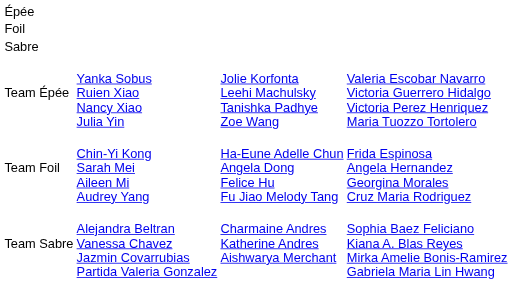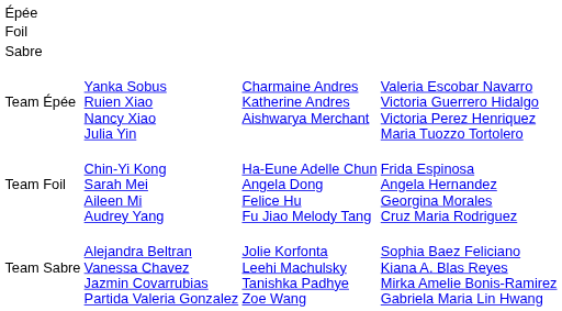 <table>
 <tr>
 <td rowspan="2">Épée</td>
 <td rowspan="2"></td>
 <td rowspan="2"></td>
 <td></td>
 </tr>
 <tr>
 <td></td>
 </tr>
 <tr>
 <td rowspan="2">Foil</td>
 <td rowspan="2"></td>
 <td rowspan="2"></td>
 <td></td>
 </tr>
 <tr>
 <td></td>
 </tr>
 <tr>
 <td rowspan="2">Sabre</td>
 <td rowspan="2"></td>
 <td rowspan="2"></td>
 <td></td>
 </tr>
 <tr>
 <td></td>
 </tr>
 <tr>
 <td>Team Épée</td>
 <td><br><a href='#'>Yanka Sobus</a><br><a href='#'>Ruien Xiao</a><br><a href='#'>Nancy Xiao</a><br><a href='#'>Julia Yin</a></td>
-<td><br><a href='#'>Jolie Korfonta</a><br><a href='#'>Leehi Machulsky</a><br><a href='#'>Tanishka Padhye</a><br><a href='#'>Zoe Wang</a></td>
+<td><br><a href='#'>Charmaine Andres</a><br><a href='#'>Katherine Andres</a><br><a href='#'>Aishwarya Merchant</a><br><br></td>
 <td><br><a href='#'>Valeria Escobar Navarro</a><br><a href='#'>Victoria Guerrero Hidalgo</a><br><a href='#'>Victoria Perez Henriquez</a><br><a href='#'>Maria Tuozzo Tortolero</a></td>
 </tr>
 <tr>
 <td>Team Foil</td>
 <td><br><a href='#'>Chin-Yi Kong</a><br><a href='#'>Sarah Mei</a><br><a href='#'>Aileen Mi</a><br><a href='#'>Audrey Yang</a></td>
 <td><br><a href='#'>Ha-Eune Adelle Chun</a><br><a href='#'>Angela Dong</a><br><a href='#'>Felice Hu</a><br><a href='#'>Fu Jiao Melody Tang</a></td>
 <td><br><a href='#'>Frida Espinosa</a><br><a href='#'>Angela Hernandez</a><br><a href='#'>Georgina Morales</a><br><a href='#'>Cruz Maria Rodriguez</a></td>
 </tr>
 <tr>
 <td>Team Sabre</td>
 <td><br><a href='#'>Alejandra Beltran</a><br><a href='#'>Vanessa Chavez</a><br><a href='#'>Jazmin Covarrubias</a><br><a href='#'>Partida Valeria Gonzalez</a></td>
-<td><br><a href='#'>Charmaine Andres</a><br><a href='#'>Katherine Andres</a><br><a href='#'>Aishwarya Merchant</a><br><br></td>
+<td><br><a href='#'>Jolie Korfonta</a><br><a href='#'>Leehi Machulsky</a><br><a href='#'>Tanishka Padhye</a><br><a href='#'>Zoe Wang</a></td>
 <td><br><a href='#'>Sophia Baez Feliciano</a><br><a href='#'>Kiana A. Blas Reyes</a><br><a href='#'>Mirka Amelie Bonis-Ramirez</a><br><a href='#'>Gabriela Maria Lin Hwang</a></td>
 </tr>
 </table>
